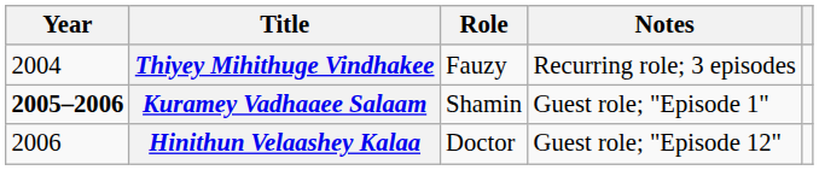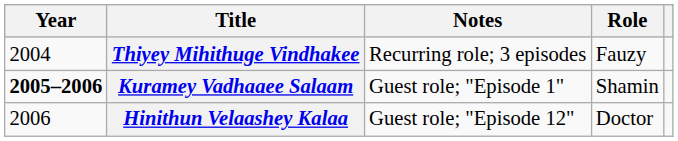 <table class="wikitable sortable plainrowheaders">
 <tr style="background:#ccc; text-align:center;">
 <th scope="col">Year</th>
 <th scope="col">Title</th>
+<th scope="col">Notes</th>
 <th scope="col">Role</th>
-<th scope="col">Notes</th>
 <th scope="col" class="unsortable"></th>
 </tr>
 <tr>
 <td>2004</td>
 <th scope="row"><em><a href='#'>Thiyey Mihithuge Vindhakee</a></em></th>
+<td>Recurring role; 3 episodes</td>
 <td>Fauzy</td>
-<td>Recurring role; 3 episodes</td>
 <td style="text-align: center;"></td>
 </tr>
 <tr>
 <td><strong>2005–2006</strong></td>
 <th scope="row"><em><a href='#'>Kuramey Vadhaaee Salaam</a></em></th>
+<td>Guest role; "Episode 1"</td>
 <td>Shamin</td>
-<td>Guest role; "Episode 1"</td>
 <td style="text-align: center;"></td>
 </tr>
 <tr>
 <td>2006</td>
 <th scope="row"><em><a href='#'>Hinithun Velaashey Kalaa</a></em></th>
+<td>Guest role; "Episode 12"</td>
 <td>Doctor</td>
-<td>Guest role; "Episode 12"</td>
 <td style="text-align: center;"></td>
 </tr>
 </table>
